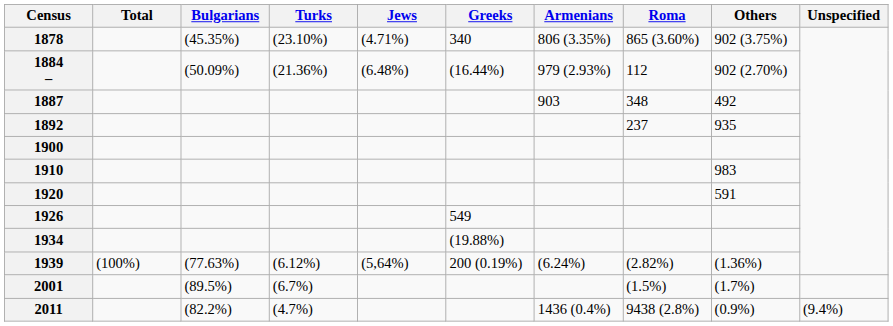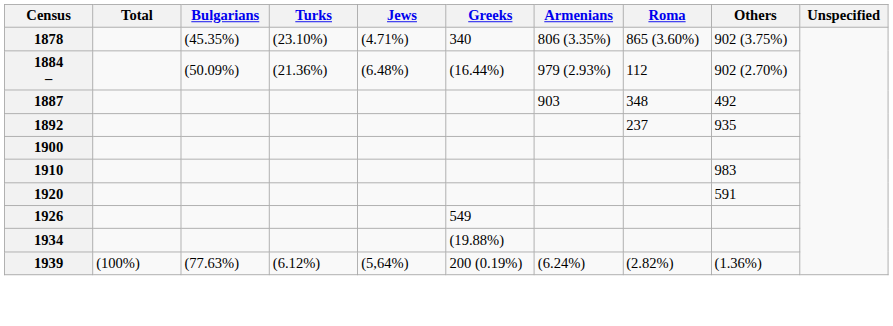 <table class="wikitable">
 <tr>
 <th style="width:9%;">Census</th>
 <th style="width:9%;">Total</th>
 <th style="width:9%;"><a href='#'>Bulgarians</a></th>
 <th style="width:9%;"><a href='#'>Turks</a></th>
 <th style="width:9%;"><a href='#'>Jews</a></th>
 <th style="width:9%;"><a href='#'>Greeks</a></th>
 <th style="width:9%;"><a href='#'>Armenians</a></th>
 <th style="width:9%;"><a href='#'>Roma</a></th>
 <th style="width:9%;">Others</th>
 <th style="width:9%;">Unspecified</th>
 </tr>
 <tr>
 <th>1878</th>
 <td></td>
 <td> (45.35%)</td>
 <td> (23.10%)</td>
 <td> (4.71%)</td>
 <td>340</td>
 <td>806 (3.35%)</td>
 <td>865 (3.60%)</td>
 <td>902 (3.75%)</td>
 </tr>
 <tr>
 <th>1884<br>–</th>
 <td></td>
 <td> (50.09%)</td>
 <td> (21.36%)</td>
 <td> (6.48%)</td>
 <td> (16.44%)</td>
 <td>979 (2.93%)</td>
 <td>112</td>
 <td>902 (2.70%)</td>
 </tr>
 <tr>
 <th>1887</th>
 <td></td>
 <td></td>
 <td></td>
 <td></td>
 <td></td>
 <td>903</td>
 <td>348</td>
 <td>492</td>
 </tr>
 <tr>
 <th>1892</th>
 <td></td>
 <td></td>
 <td></td>
 <td></td>
 <td></td>
 <td></td>
 <td>237</td>
 <td>935</td>
 </tr>
 <tr>
 <th>1900</th>
 <td></td>
 <td></td>
 <td></td>
 <td></td>
 <td></td>
 <td></td>
 <td></td>
 <td></td>
 </tr>
 <tr>
 <th>1910</th>
 <td></td>
 <td></td>
 <td></td>
 <td></td>
 <td></td>
 <td></td>
 <td></td>
 <td>983</td>
 </tr>
 <tr>
 <th>1920</th>
 <td></td>
 <td></td>
 <td></td>
 <td></td>
 <td></td>
 <td></td>
 <td></td>
 <td>591</td>
 </tr>
 <tr>
 <th>1926</th>
 <td></td>
 <td></td>
 <td></td>
 <td></td>
 <td>549</td>
 <td></td>
 <td></td>
 <td></td>
 </tr>
 <tr>
 <th>1934</th>
 <td></td>
 <td></td>
 <td></td>
 <td></td>
 <td> (19.88%)</td>
 <td></td>
 <td></td>
 <td></td>
 </tr>
 <tr>
 <th>1939</th>
 <td> (100%)</td>
 <td> (77.63%)</td>
 <td> (6.12%)</td>
 <td> (5,64%)</td>
 <td>200 (0.19%)</td>
 <td> (6.24%)</td>
 <td> (2.82%)</td>
 <td> (1.36%)</td>
 </tr>
-<tr>
-<th>2001</th>
-<td></td>
-<td> (89.5%)</td>
-<td> (6.7%)</td>
-<td></td>
-<td></td>
-<td></td>
-<td> (1.5%)</td>
-<td> (1.7%)</td>
-<td></td>
-</tr>
-<tr>
-<th>2011</th>
-<td></td>
-<td> (82.2%)</td>
-<td> (4.7%)</td>
-<td></td>
-<td></td>
-<td>1436 (0.4%)</td>
-<td>9438 (2.8%)</td>
-<td> (0.9%)</td>
-<td> (9.4%)</td>
-</tr>
 </table>
